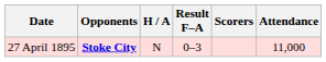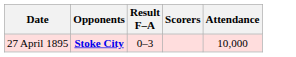 <table class="wikitable" style="text-align:center">
 <tr>
 <th>Date</th>
 <th>Opponents</th>
-<th>H / A</th>
 <th>Result<br>F–A</th>
 <th>Scorers</th>
 <th>Attendance</th>
 </tr>
 <tr bgcolor="#ffdddd">
 <td>27 April 1895</td>
 <td><strong><a href='#'>Stoke City</a></strong></td>
-<td>N</td>
 <td>0–3</td>
 <td></td>
-<td>11,000</td>
+<td>10,000</td>
 </tr>
 </table>
